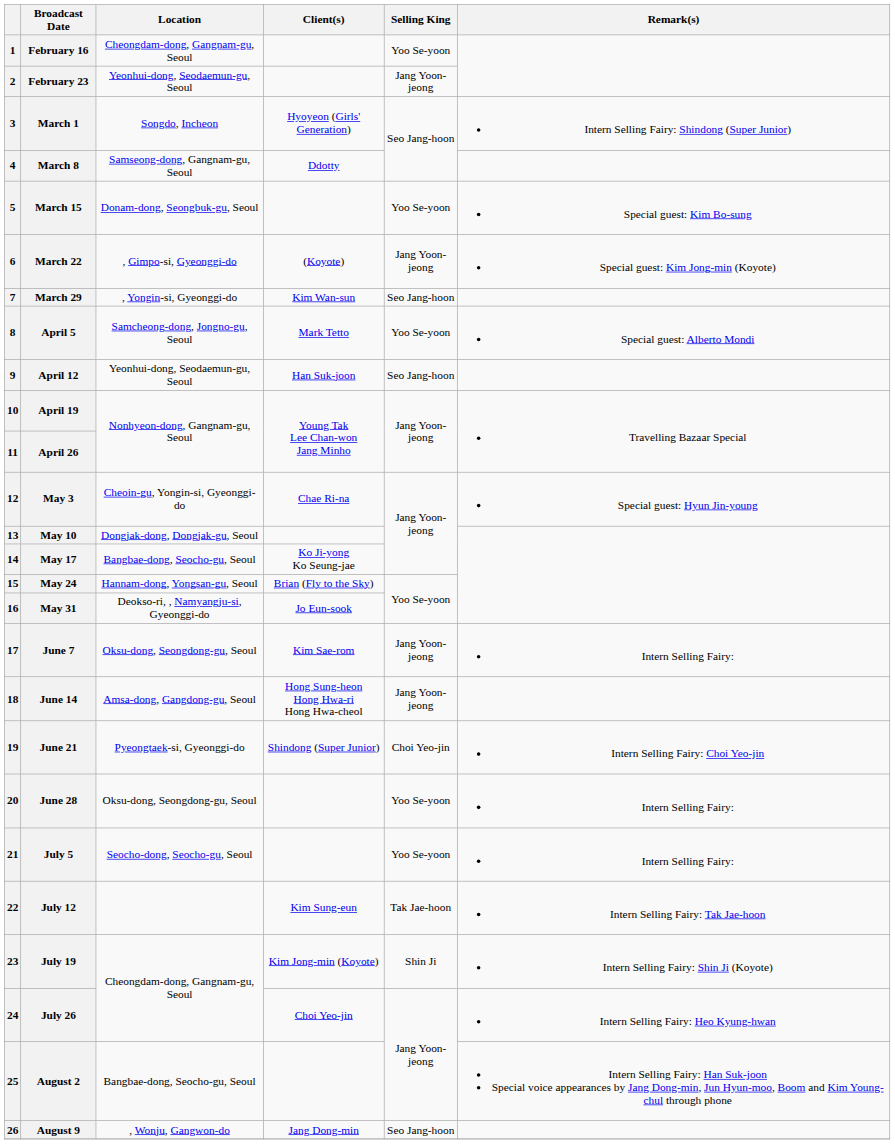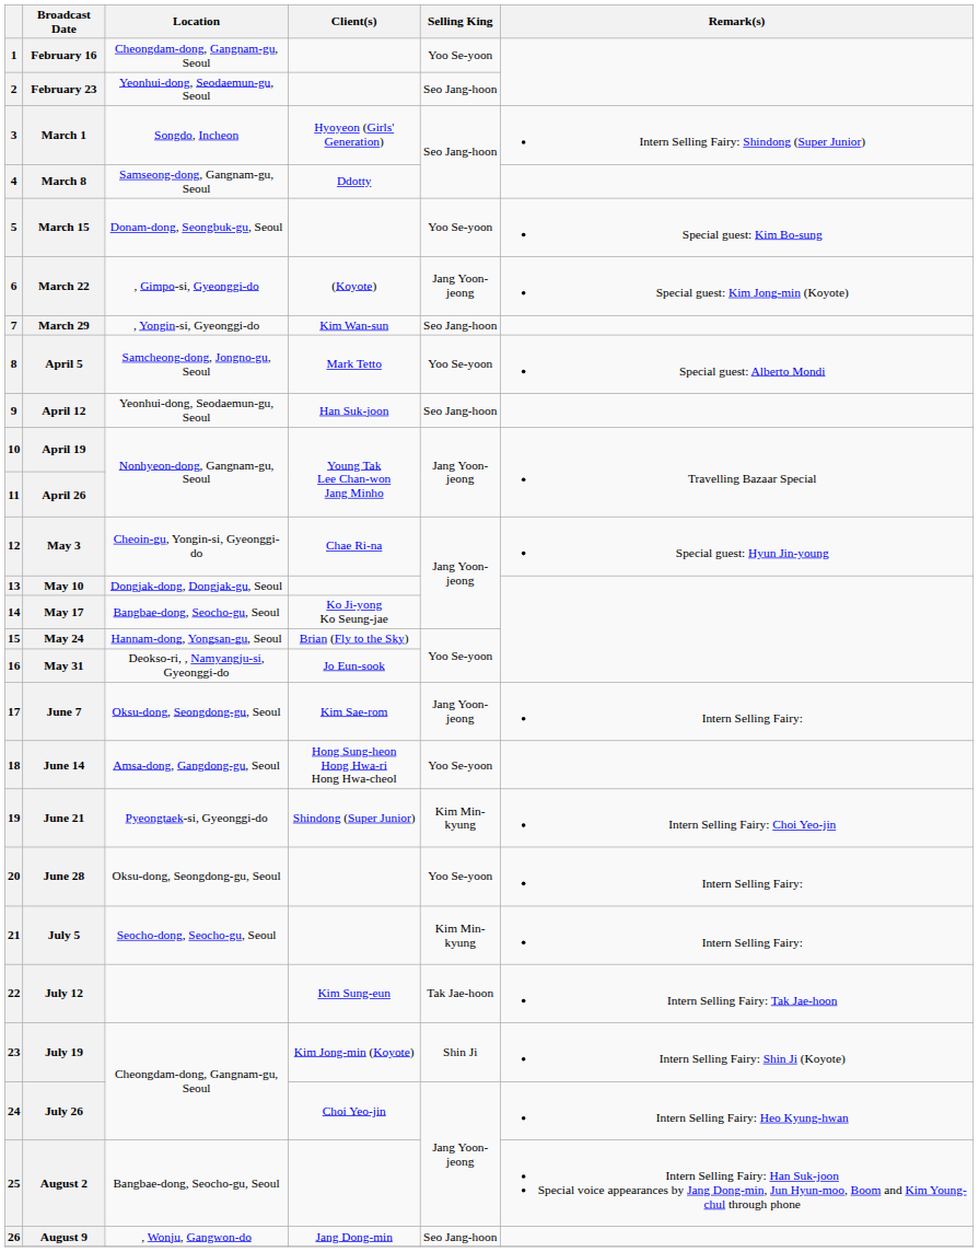 <table class="wikitable" style="text-align:center;">
 <tr>
 <th></th>
 <th>Broadcast Date</th>
 <th>Location</th>
 <th>Client(s)</th>
 <th>Selling King</th>
 <th>Remark(s)</th>
 </tr>
 <tr>
 <th>1</th>
 <th>February 16</th>
 <td><a href='#'>Cheongdam-dong</a>, <a href='#'>Gangnam-gu</a>, Seoul</td>
 <td></td>
 <td>Yoo Se-yoon</td>
 <td rowspan="2"></td>
 </tr>
 <tr>
 <th>2</th>
 <th>February 23</th>
 <td><a href='#'>Yeonhui-dong</a>, <a href='#'>Seodaemun-gu</a>, Seoul</td>
 <td></td>
-<td>Jang Yoon-jeong</td>
+<td>Seo Jang-hoon</td>
 </tr>
 <tr>
 <th>3</th>
 <th>March 1</th>
 <td><a href='#'>Songdo</a>, <a href='#'>Incheon</a></td>
 <td><a href='#'>Hyoyeon</a> (<a href='#'>Girls' Generation</a>)</td>
 <td rowspan="2">Seo Jang-hoon</td>
 <td><br><ul><li>Intern Selling Fairy: <a href='#'>Shindong</a> (<a href='#'>Super Junior</a>)</li></ul></td>
 </tr>
 <tr>
 <th>4</th>
 <th>March 8</th>
 <td><a href='#'>Samseong-dong</a>, Gangnam-gu, Seoul</td>
 <td><a href='#'>Ddotty</a></td>
 <td></td>
 </tr>
 <tr>
 <th>5</th>
 <th>March 15</th>
 <td><a href='#'>Donam-dong</a>, <a href='#'>Seongbuk-gu</a>, Seoul</td>
 <td></td>
 <td>Yoo Se-yoon</td>
 <td><br><ul><li>Special guest: <a href='#'>Kim Bo-sung</a></li></ul></td>
 </tr>
 <tr>
 <th>6</th>
 <th>March 22</th>
 <td>, <a href='#'>Gimpo</a>-si, <a href='#'>Gyeonggi-do</a></td>
 <td> (<a href='#'>Koyote</a>)</td>
 <td>Jang Yoon-jeong</td>
 <td><br><ul><li>Special guest: <a href='#'>Kim Jong-min</a> (Koyote)</li></ul></td>
 </tr>
 <tr>
 <th>7</th>
 <th>March 29</th>
 <td>, <a href='#'>Yongin</a>-si, Gyeonggi-do</td>
 <td><a href='#'>Kim Wan-sun</a></td>
 <td>Seo Jang-hoon</td>
 <td></td>
 </tr>
 <tr>
 <th>8</th>
 <th>April 5</th>
 <td><a href='#'>Samcheong-dong</a>, <a href='#'>Jongno-gu</a>, Seoul</td>
 <td><a href='#'>Mark Tetto</a></td>
 <td>Yoo Se-yoon</td>
 <td><br><ul><li>Special guest: <a href='#'>Alberto Mondi</a></li></ul></td>
 </tr>
 <tr>
 <th>9</th>
 <th>April 12</th>
 <td>Yeonhui-dong, Seodaemun-gu, Seoul</td>
 <td><a href='#'>Han Suk-joon</a></td>
 <td>Seo Jang-hoon</td>
 <td></td>
 </tr>
 <tr>
 <th>10</th>
 <th>April 19</th>
 <td rowspan="2"><a href='#'>Nonhyeon-dong</a>, Gangnam-gu, Seoul</td>
 <td rowspan="2"><br><br><a href='#'>Young Tak</a><br><a href='#'>Lee Chan-won</a><br><a href='#'>Jang Minho</a><br><br></td>
 <td rowspan="2">Jang Yoon-jeong</td>
 <td rowspan="2"><br><ul><li>Travelling Bazaar Special</li></ul></td>
 </tr>
 <tr>
 <th>11</th>
 <th>April 26</th>
 </tr>
 <tr>
 <th>12</th>
 <th>May 3</th>
 <td><a href='#'>Cheoin-gu</a>, Yongin-si, Gyeonggi-do</td>
 <td><a href='#'>Chae Ri-na</a></td>
 <td rowspan="3">Jang Yoon-jeong</td>
 <td><br><ul><li>Special guest: <a href='#'>Hyun Jin-young</a></li></ul></td>
 </tr>
 <tr>
 <th>13</th>
 <th>May 10</th>
 <td><a href='#'>Dongjak-dong</a>, <a href='#'>Dongjak-gu</a>, Seoul</td>
 <td></td>
 <td rowspan="4"></td>
 </tr>
 <tr>
 <th>14</th>
 <th>May 17</th>
 <td><a href='#'>Bangbae-dong</a>, <a href='#'>Seocho-gu</a>, Seoul</td>
 <td><a href='#'>Ko Ji-yong</a><br>Ko Seung-jae</td>
 </tr>
 <tr>
 <th>15</th>
 <th>May 24</th>
 <td><a href='#'>Hannam-dong</a>, <a href='#'>Yongsan-gu</a>, Seoul</td>
 <td><a href='#'>Brian</a> (<a href='#'>Fly to the Sky</a>)</td>
 <td rowspan="2">Yoo Se-yoon</td>
 </tr>
 <tr>
 <th>16</th>
 <th>May 31</th>
 <td>Deokso-ri, , <a href='#'>Namyangju-si</a>, Gyeonggi-do</td>
 <td><a href='#'>Jo Eun-sook</a></td>
 </tr>
 <tr>
 <th>17</th>
 <th>June 7</th>
 <td><a href='#'>Oksu-dong</a>, <a href='#'>Seongdong-gu</a>, Seoul</td>
 <td><a href='#'>Kim Sae-rom</a></td>
 <td>Jang Yoon-jeong</td>
 <td><br><ul><li>Intern Selling Fairy: </li></ul></td>
 </tr>
 <tr>
 <th>18</th>
 <th>June 14</th>
 <td><a href='#'>Amsa-dong</a>, <a href='#'>Gangdong-gu</a>, Seoul</td>
 <td><a href='#'>Hong Sung-heon</a><br><a href='#'>Hong Hwa-ri</a><br>Hong Hwa-cheol</td>
-<td>Jang Yoon-jeong</td>
+<td>Yoo Se-yoon</td>
 <td></td>
 </tr>
 <tr>
 <th>19</th>
 <th>June 21</th>
 <td><a href='#'>Pyeongtaek</a>-si, Gyeonggi-do</td>
 <td><a href='#'>Shindong</a> (<a href='#'>Super Junior</a>)</td>
-<td>Choi Yeo-jin</td>
+<td>Kim Min-kyung</td>
 <td><br><ul><li>Intern Selling Fairy: <a href='#'>Choi Yeo-jin</a></li></ul></td>
 </tr>
 <tr>
 <th>20</th>
 <th>June 28</th>
 <td>Oksu-dong, Seongdong-gu, Seoul</td>
 <td></td>
 <td>Yoo Se-yoon</td>
 <td><br><ul><li>Intern Selling Fairy: </li></ul></td>
 </tr>
 <tr>
 <th>21</th>
 <th>July 5</th>
 <td><a href='#'>Seocho-dong</a>, <a href='#'>Seocho-gu</a>, Seoul</td>
 <td></td>
-<td>Yoo Se-yoon</td>
+<td>Kim Min-kyung</td>
 <td><br><ul><li>Intern Selling Fairy: </li></ul></td>
 </tr>
 <tr>
 <th>22</th>
 <th>July 12</th>
 <td></td>
 <td><a href='#'>Kim Sung-eun</a></td>
 <td>Tak Jae-hoon</td>
 <td><br><ul><li>Intern Selling Fairy: <a href='#'>Tak Jae-hoon</a></li></ul></td>
 </tr>
 <tr>
 <th>23</th>
 <th>July 19</th>
 <td rowspan="2">Cheongdam-dong, Gangnam-gu, Seoul</td>
 <td><a href='#'>Kim Jong-min</a> (<a href='#'>Koyote</a>)</td>
 <td>Shin Ji</td>
 <td><br><ul><li>Intern Selling Fairy: <a href='#'>Shin Ji</a> (Koyote)</li></ul></td>
 </tr>
 <tr>
 <th>24</th>
 <th>July 26</th>
 <td><a href='#'>Choi Yeo-jin</a></td>
 <td rowspan="2">Jang Yoon-jeong</td>
 <td><br><ul><li>Intern Selling Fairy: <a href='#'>Heo Kyung-hwan</a></li></ul></td>
 </tr>
 <tr>
 <th>25</th>
 <th>August 2</th>
 <td>Bangbae-dong, Seocho-gu, Seoul</td>
 <td></td>
 <td><br><ul><li>Intern Selling Fairy: <a href='#'>Han Suk-joon</a></li><li>Special voice appearances by <a href='#'>Jang Dong-min</a>, <a href='#'>Jun Hyun-moo</a>, <a href='#'>Boom</a> and <a href='#'>Kim Young-chul</a> through phone</li></ul></td>
 </tr>
 <tr>
 <th>26</th>
 <th>August 9</th>
 <td>, <a href='#'>Wonju</a>, <a href='#'>Gangwon-do</a></td>
 <td><a href='#'>Jang Dong-min</a></td>
 <td>Seo Jang-hoon</td>
 <td></td>
 </tr>
 <tr>
 </tr>
 </table>
